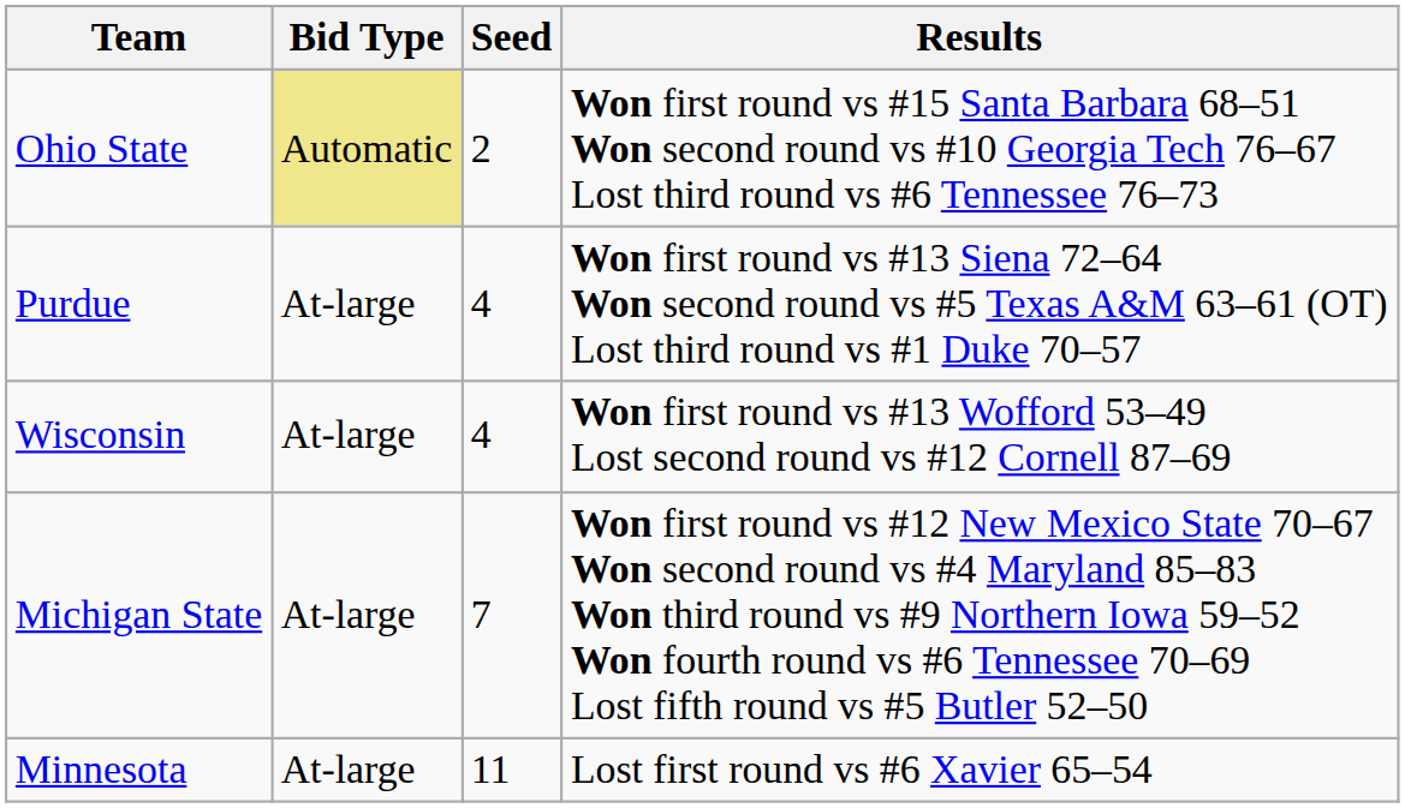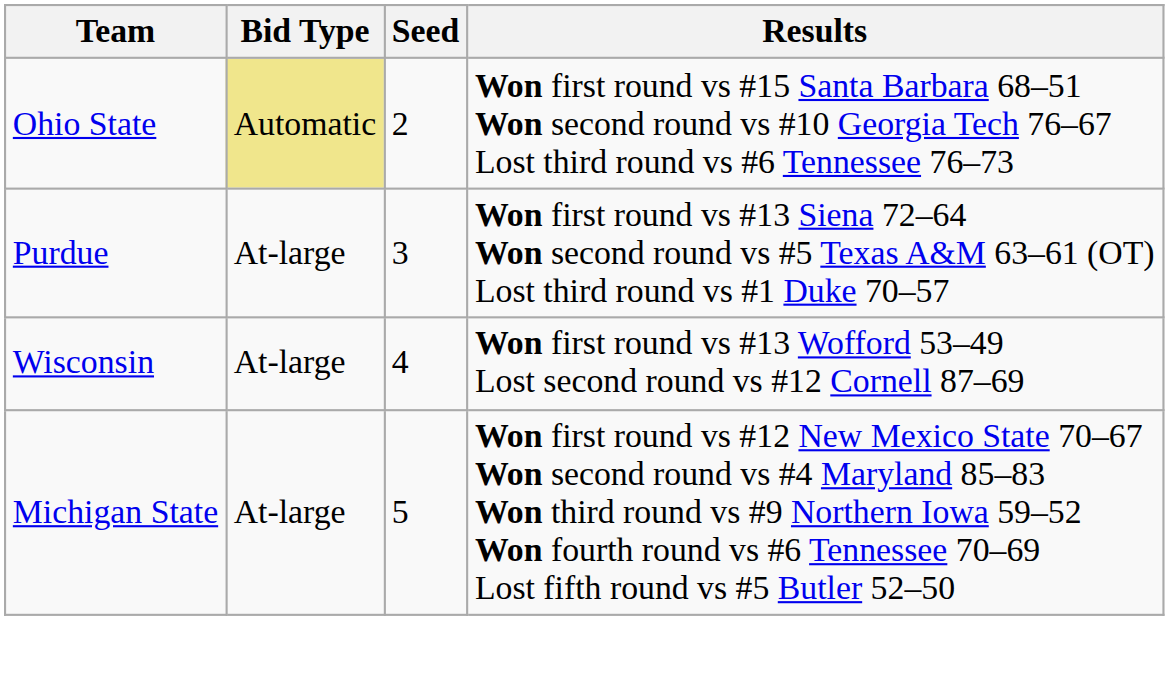 <table class="wikitable">
 <tr>
 <th align="center">Team</th>
 <th align="center">Bid Type</th>
 <th align="center">Seed</th>
 <th align="center">Results</th>
 </tr>
 <tr>
 <td><a href='#'>Ohio State</a></td>
 <td style="background: khaki;">Automatic</td>
 <td>2</td>
 <td><strong>Won</strong> first round vs #15 <a href='#'>Santa Barbara</a> 68–51<br><strong>Won</strong> second round vs #10 <a href='#'>Georgia Tech</a> 76–67<br>Lost third round vs #6 <a href='#'>Tennessee</a> 76–73</td>
 </tr>
 <tr>
 <td><a href='#'>Purdue</a></td>
 <td>At-large</td>
-<td>4</td>
+<td>3</td>
 <td><strong>Won</strong> first round vs #13 <a href='#'>Siena</a> 72–64<br><strong>Won</strong> second round vs #5 <a href='#'>Texas A&M</a> 63–61 (OT)<br>Lost third round vs #1 <a href='#'>Duke</a> 70–57</td>
 </tr>
 <tr>
 <td><a href='#'>Wisconsin</a></td>
 <td>At-large</td>
 <td>4</td>
 <td><strong>Won</strong> first round vs #13 <a href='#'>Wofford</a> 53–49<br>Lost second round vs #12 <a href='#'>Cornell</a> 87–69</td>
 </tr>
 <tr>
 <td><a href='#'>Michigan State</a></td>
 <td>At-large</td>
-<td>7</td>
+<td>5</td>
 <td><strong>Won</strong> first round vs #12 <a href='#'>New Mexico State</a> 70–67<br><strong>Won</strong> second round vs #4 <a href='#'>Maryland</a> 85–83<br><strong>Won</strong> third round vs #9 <a href='#'>Northern Iowa</a> 59–52<br><strong>Won</strong> fourth round vs #6 <a href='#'>Tennessee</a> 70–69<br>Lost fifth round vs #5 <a href='#'>Butler</a> 52–50</td>
 </tr>
-<tr>
-<td><a href='#'>Minnesota</a></td>
-<td>At-large</td>
-<td>11</td>
-<td>Lost first round vs #6 <a href='#'>Xavier</a> 65–54</td>
-</tr>
 </table>
